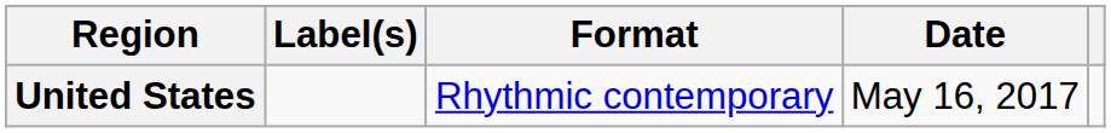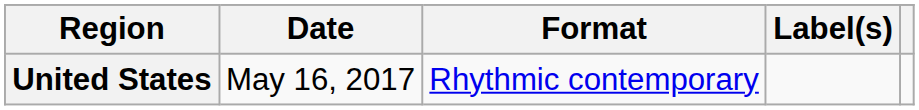 <table class="wikitable plainrowheaders">
 <tr>
 <th>Region</th>
+<th>Date</th>
+<th>Format</th>
 <th>Label(s)</th>
-<th>Format</th>
-<th>Date</th>
 <th></th>
 </tr>
 <tr>
 <th scope="row">United States</th>
+<td>May 16, 2017</td>
+<td><a href='#'>Rhythmic contemporary</a></td>
 <td></td>
-<td><a href='#'>Rhythmic contemporary</a></td>
-<td>May 16, 2017</td>
 <td></td>
 </tr>
 </table>
